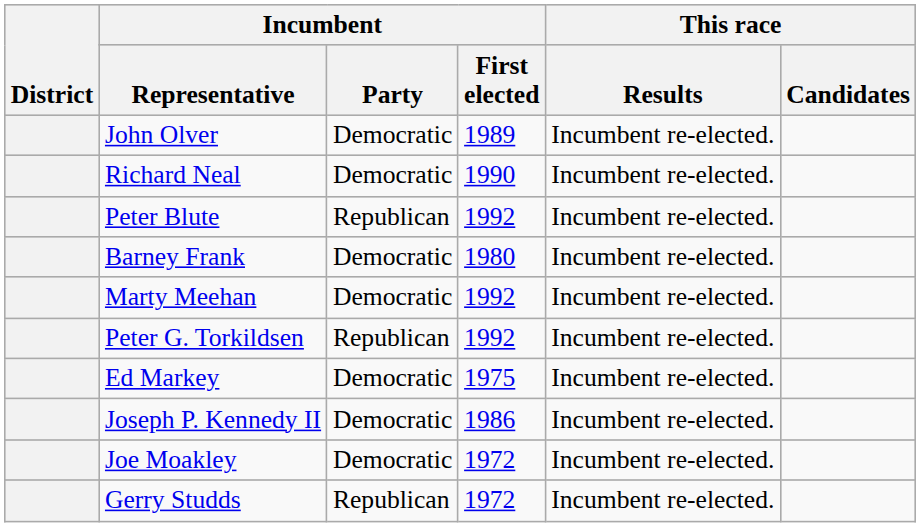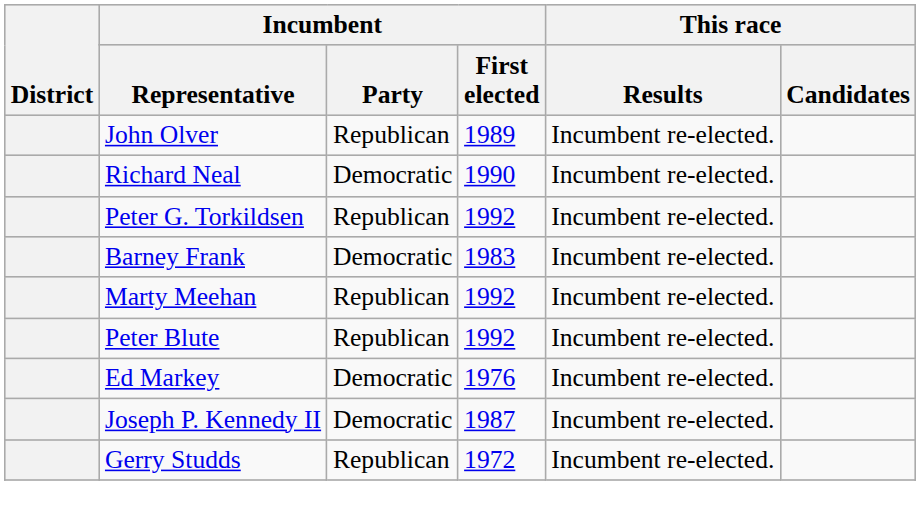 <table class=wikitable>
 <tr valign=bottom>
 <th rowspan=2>District</th>
 <th colspan=3>Incumbent</th>
 <th colspan=2>This race</th>
 </tr>
 <tr valign=bottom>
 <th>Representative</th>
 <th>Party</th>
 <th>First<br>elected</th>
 <th>Results</th>
 <th>Candidates</th>
 </tr>
 <tr>
 <th></th>
 <td><a href='#'>John Olver</a></td>
-<td>Democratic</td>
+<td>Republican</td>
 <td><a href='#'>1989</a></td>
 <td>Incumbent re-elected.</td>
 <td nowrap></td>
 </tr>
 <tr>
 <th></th>
 <td><a href='#'>Richard Neal</a></td>
 <td>Democratic</td>
 <td><a href='#'>1990</a></td>
 <td>Incumbent re-elected.</td>
 <td nowrap></td>
 </tr>
 <tr>
 <th></th>
-<td><a href='#'>Peter Blute</a></td>
+<td><a href='#'>Peter G. Torkildsen</a></td>
 <td>Republican</td>
 <td><a href='#'>1992</a></td>
 <td>Incumbent re-elected.</td>
 <td nowrap></td>
 </tr>
 <tr>
 <th></th>
 <td><a href='#'>Barney Frank</a></td>
 <td>Democratic</td>
-<td><a href='#'>1980</a></td>
+<td><a href='#'>1983</a></td>
 <td>Incumbent re-elected.</td>
 <td nowrap></td>
 </tr>
 <tr>
 <th></th>
 <td><a href='#'>Marty Meehan</a></td>
-<td>Democratic</td>
+<td>Republican</td>
 <td><a href='#'>1992</a></td>
 <td>Incumbent re-elected.</td>
 <td nowrap></td>
 </tr>
 <tr>
 <th></th>
-<td><a href='#'>Peter G. Torkildsen</a></td>
+<td><a href='#'>Peter Blute</a></td>
 <td>Republican</td>
 <td><a href='#'>1992</a></td>
 <td>Incumbent re-elected.</td>
 <td nowrap></td>
 </tr>
 <tr>
 <th></th>
 <td><a href='#'>Ed Markey</a></td>
 <td>Democratic</td>
-<td><a href='#'>1975</a></td>
+<td><a href='#'>1976</a></td>
 <td>Incumbent re-elected.</td>
 <td nowrap></td>
 </tr>
 <tr>
 <th></th>
 <td><a href='#'>Joseph P. Kennedy II</a></td>
 <td>Democratic</td>
-<td><a href='#'>1986</a></td>
-<td>Incumbent re-elected.</td>
-<td nowrap></td>
-</tr>
-<tr>
-<th></th>
-<td><a href='#'>Joe Moakley</a></td>
-<td>Democratic</td>
-<td><a href='#'>1972</a></td>
+<td><a href='#'>1987</a></td>
 <td>Incumbent re-elected.</td>
 <td nowrap></td>
 </tr>
 <tr>
 <th></th>
 <td><a href='#'>Gerry Studds</a></td>
 <td>Republican</td>
 <td><a href='#'>1972</a></td>
 <td>Incumbent re-elected.</td>
 <td nowrap></td>
 </tr>
 </table>
